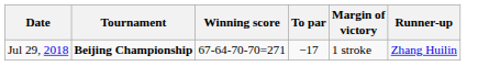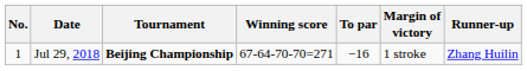 <table class="wikitable" style="font-size:95%;">
 <tr>
+<th>No.</th>
 <th>Date</th>
 <th>Tournament</th>
 <th>Winning score</th>
 <th>To par</th>
 <th>Margin of<br>victory</th>
 <th>Runner-up</th>
 </tr>
 <tr>
+<td align=center>1</td>
 <td align=right>Jul 29, <a href='#'>2018</a></td>
 <td><strong>Beijing Championship</strong></td>
 <td>67-64-70-70=271</td>
-<td align=center>−17</td>
+<td align=center>−16</td>
 <td>1 stroke</td>
 <td> <a href='#'>Zhang Huilin</a></td>
 </tr>
 </table>
